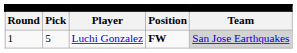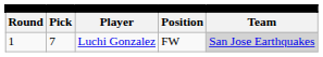 <table class="wikitable sortable" style="text-align:center; font-size:90%; text-align:left;">
 <tr style="border-spacing: 2px; border: 2px solid black;">
 <td colspan="7" bgcolor="#000000" color="#000000" border="#FED000" align="center"><strong></strong></td>
 </tr>
 <tr>
 <th><strong>Round</strong></th>
 <th><strong>Pick</strong></th>
 <th><strong>Player</strong></th>
 <th><strong>Position</strong></th>
 <th><strong>Team</strong></th>
 </tr>
 <tr>
 <td>1</td>
-<td>5</td>
+<td>7</td>
 <td> <a href='#'>Luchi Gonzalez</a></td>
-<td><strong>FW</strong></td>
+<td>FW</td>
 <td style="background: lightgrey;"><a href='#'>San Jose Earthquakes</a></td>
 </tr>
 </table>
